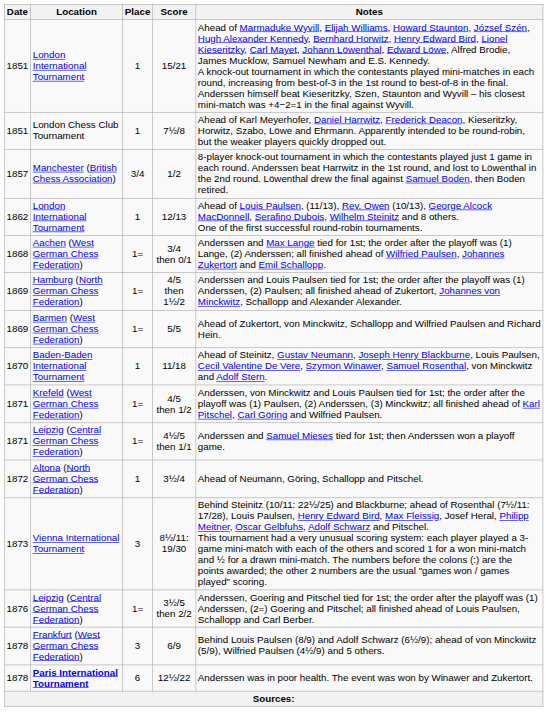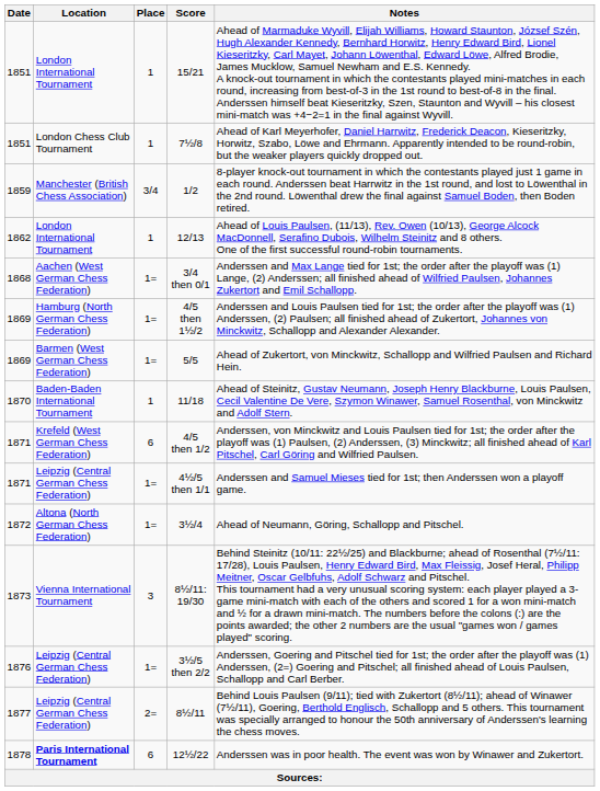 <table class="wikitable sortable" style="text-align:center; margin:1em auto 1em auto;">
 <tr>
 <th>Date</th>
 <th>Location</th>
 <th>Place</th>
 <th>Score</th>
 <th class="unsortable">Notes</th>
 </tr>
 <tr>
 <td>1851</td>
 <td align=left><a href='#'>London International Tournament</a></td>
 <td>1</td>
 <td>15/21</td>
 <td align=left>Ahead of <a href='#'>Marmaduke Wyvill</a>, <a href='#'>Elijah Williams</a>, <a href='#'>Howard Staunton</a>, <a href='#'>József Szén</a>, <a href='#'>Hugh Alexander Kennedy</a>, <a href='#'>Bernhard Horwitz</a>, <a href='#'>Henry Edward Bird</a>, <a href='#'>Lionel Kieseritzky</a>, <a href='#'>Carl Mayet</a>, <a href='#'>Johann Löwenthal</a>, <a href='#'>Edward Löwe</a>, Alfred Brodie, James Mucklow, Samuel Newham and E.S. Kennedy.<br>A knock-out tournament in which the contestants played mini-matches in each round, increasing from best-of-3 in the 1st round to best-of-8 in the final. Anderssen himself beat Kieseritzky, Szen, Staunton and Wyvill – his closest mini-match was +4−2=1 in the final against Wyvill.</td>
 </tr>
 <tr>
 <td>1851</td>
 <td align=left>London Chess Club Tournament</td>
 <td>1</td>
 <td>7½/8</td>
 <td align=left>Ahead of Karl Meyerhofer, <a href='#'>Daniel Harrwitz</a>, <a href='#'>Frederick Deacon</a>, Kieseritzky, Horwitz, Szabo, Löwe and Ehrmann. Apparently intended to be round-robin, but the weaker players quickly dropped out.</td>
 </tr>
 <tr>
-<td>1857</td>
+<td>1859</td>
 <td align=left><a href='#'>Manchester</a> (<a href='#'>British Chess Association</a>)</td>
 <td>3/4</td>
 <td>1/2</td>
 <td align=left>8-player knock-out tournament in which the contestants played just 1 game in each round. Anderssen beat Harrwitz in the 1st round, and lost to Löwenthal in the 2nd round. Löwenthal drew the final against <a href='#'>Samuel Boden</a>, then Boden retired.</td>
 </tr>
 <tr>
 <td>1862</td>
 <td align=left><a href='#'>London International Tournament</a></td>
 <td>1</td>
 <td>12/13</td>
 <td align=left>Ahead of <a href='#'>Louis Paulsen</a>, (11/13), <a href='#'>Rev. Owen</a> (10/13), <a href='#'>George Alcock MacDonnell</a>, <a href='#'>Serafino Dubois</a>, <a href='#'>Wilhelm Steinitz</a> and 8 others.<br>One of the first successful round-robin tournaments.</td>
 </tr>
 <tr>
 <td>1868</td>
 <td align=left><a href='#'>Aachen</a> (<a href='#'>West German Chess Federation</a>)</td>
 <td>1=</td>
 <td>3/4 <br>then 0/1</td>
 <td align=left>Anderssen and <a href='#'>Max Lange</a> tied for 1st; the order after the playoff was (1) Lange, (2) Anderssen; all finished ahead of <a href='#'>Wilfried Paulsen</a>, <a href='#'>Johannes Zukertort</a> and <a href='#'>Emil Schallopp</a>.</td>
 </tr>
 <tr>
 <td>1869</td>
 <td align=left><a href='#'>Hamburg</a> (<a href='#'>North German Chess Federation</a>)</td>
 <td>1=</td>
 <td>4/5 <br>then 1½/2</td>
 <td align=left>Anderssen and Louis Paulsen tied for 1st; the order after the playoff was (1) Anderssen, (2) Paulsen; all finished ahead of Zukertort, <a href='#'>Johannes von Minckwitz</a>, Schallopp and Alexander Alexander.</td>
 </tr>
 <tr>
 <td>1869</td>
 <td align=left><a href='#'>Barmen</a> (<a href='#'>West German Chess Federation</a>)</td>
 <td>1=</td>
 <td>5/5</td>
 <td align=left>Ahead of Zukertort, von Minckwitz, Schallopp and Wilfried Paulsen and Richard Hein.</td>
 </tr>
 <tr>
 <td>1870</td>
 <td align=left><a href='#'>Baden-Baden International Tournament</a></td>
 <td>1</td>
 <td>11/18</td>
 <td align=left>Ahead of Steinitz, <a href='#'>Gustav Neumann</a>, <a href='#'>Joseph Henry Blackburne</a>, Louis Paulsen, <a href='#'>Cecil Valentine De Vere</a>, <a href='#'>Szymon Winawer</a>, <a href='#'>Samuel Rosenthal</a>, von Minckwitz and <a href='#'>Adolf Stern</a>.</td>
 </tr>
 <tr>
 <td>1871</td>
 <td align=left><a href='#'>Krefeld</a> (<a href='#'>West German Chess Federation</a>)</td>
-<td>1=</td>
+<td>6</td>
 <td>4/5 <br>then 1/2</td>
 <td align=left>Anderssen, von Minckwitz and Louis Paulsen tied for 1st; the order after the playoff was (1) Paulsen, (2) Anderssen, (3) Minckwitz; all finished ahead of <a href='#'>Karl Pitschel</a>, <a href='#'>Carl Göring</a> and Wilfried Paulsen.</td>
 </tr>
 <tr>
 <td>1871</td>
 <td align=left><a href='#'>Leipzig</a> (<a href='#'>Central German Chess Federation</a>)</td>
 <td>1=</td>
 <td>4½/5 then 1/1</td>
 <td align=left>Anderssen and <a href='#'>Samuel Mieses</a> tied for 1st; then Anderssen won a playoff game.</td>
 </tr>
 <tr>
 <td>1872</td>
 <td align=left><a href='#'>Altona</a> (<a href='#'>North German Chess Federation</a>)</td>
-<td>1</td>
+<td>1=</td>
 <td>3½/4</td>
 <td align=left>Ahead of Neumann, Göring, Schallopp and Pitschel.</td>
 </tr>
 <tr>
 <td>1873</td>
 <td align=left><a href='#'>Vienna International Tournament</a></td>
 <td>3</td>
 <td>8½/11: 19/30</td>
 <td align=left>Behind Steinitz (10/11: 22½/25) and Blackburne; ahead of Rosenthal (7½/11: 17/28), Louis Paulsen, <a href='#'>Henry Edward Bird</a>, <a href='#'>Max Fleissig</a>, Josef Heral, <a href='#'>Philipp Meitner</a>, <a href='#'>Oscar Gelbfuhs</a>, <a href='#'>Adolf Schwarz</a> and Pitschel.<br>This tournament had a very unusual scoring system: each player played a 3-game mini-match with each of the others and scored 1 for a won mini-match and ½ for a drawn mini-match. The numbers before the colons (:) are the points awarded; the other 2 numbers are the usual "games won / games played" scoring.</td>
 </tr>
 <tr>
 <td>1876</td>
 <td align=left><a href='#'>Leipzig</a> (<a href='#'>Central German Chess Federation</a>)</td>
 <td>1=</td>
 <td>3½/5 then 2/2</td>
 <td align=left>Anderssen, Goering and Pitschel tied for 1st; the order after the playoff was (1) Anderssen, (2=) Goering and Pitschel; all finished ahead of Louis Paulsen, Schallopp and Carl Berber.</td>
 </tr>
 <tr>
-<td>1878</td>
-<td align=left><a href='#'>Frankfurt</a> (<a href='#'>West German Chess Federation</a>)</td>
-<td>3</td>
-<td>6/9</td>
-<td align=left>Behind Louis Paulsen (8/9) and Adolf Schwarz (6½/9); ahead of von Minckwitz (5/9), Wilfried Paulsen (4½/9) and 5 others.</td>
+<td>1877</td>
+<td align=left><a href='#'>Leipzig</a> (<a href='#'>Central German Chess Federation</a>)</td>
+<td>2=</td>
+<td>8½/11</td>
+<td align=left>Behind Louis Paulsen (9/11); tied with Zukertort (8½/11); ahead of Winawer (7½/11), Goering, <a href='#'>Berthold Englisch</a>, Schallopp and 5 others. This tournament was specially arranged to honour the 50th anniversary of Anderssen's learning the chess moves.</td>
 </tr>
 <tr>
 <td>1878</td>
 <td align=left><strong><a href='#'>Paris International Tournament</a></strong></td>
 <td>6</td>
 <td>12½/22</td>
 <td align=left>Anderssen was in poor health. The event was won by Winawer and Zukertort.</td>
 </tr>
 <tr class=sortbottom>
 <th scope=row colspan=5>Sources:</th>
 </tr>
 </table>
